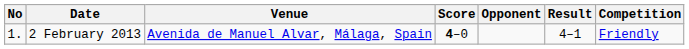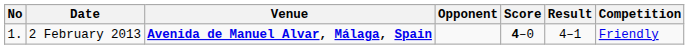 <table class="wikitable" style="font-size:85%;">
 <tr>
 <th>No</th>
 <th>Date</th>
 <th>Venue</th>
+<th>Opponent</th>
 <th>Score</th>
-<th>Opponent</th>
 <th>Result</th>
 <th>Competition</th>
 </tr>
 <tr>
 <td>1.</td>
 <td>2 February 2013</td>
-<td><a href='#'>Avenida de Manuel Alvar</a>, <a href='#'>Málaga</a>, <a href='#'>Spain</a></td>
+<td><strong><a href='#'>Avenida de Manuel Alvar</a>, <a href='#'>Málaga</a>, <a href='#'>Spain</a></strong></td>
+<td></td>
 <td align=center><strong>4</strong>–0</td>
-<td></td>
 <td align=center>4–1</td>
 <td><a href='#'>Friendly</a></td>
 </tr>
 </table>
